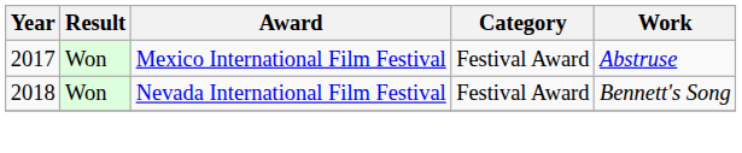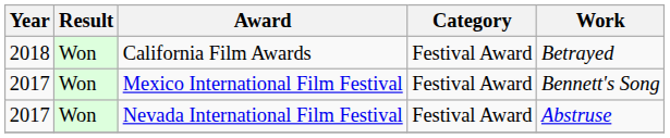 <table class="wikitable">
 <tr>
 <th>Year</th>
 <th>Result</th>
 <th>Award</th>
 <th>Category</th>
 <th>Work</th>
 </tr>
 <tr>
+<td rowspan="1">2018</td>
+<td style="background: #ddffdd">Won</td>
+<td>California Film Awards</td>
+<td>Festival Award</td>
+<td><em>Betrayed</em></td>
+</tr>
+<tr>
 <td rowspan="1">2017</td>
 <td style="background: #ddffdd">Won</td>
 <td><a href='#'>Mexico International Film Festival</a></td>
 <td>Festival Award</td>
-<td><em><a href='#'>Abstruse</a></em></td>
+<td><em>Bennett's Song</em></td>
 </tr>
 <tr>
-<td rowspan="1">2018</td>
+<td rowspan="1">2017</td>
 <td style="background: #ddffdd">Won</td>
 <td><a href='#'>Nevada International Film Festival</a></td>
 <td>Festival Award</td>
-<td><em>Bennett's Song</em></td>
+<td><em><a href='#'>Abstruse</a></em></td>
 </tr>
 <tr>
 </tr>
 </table>
